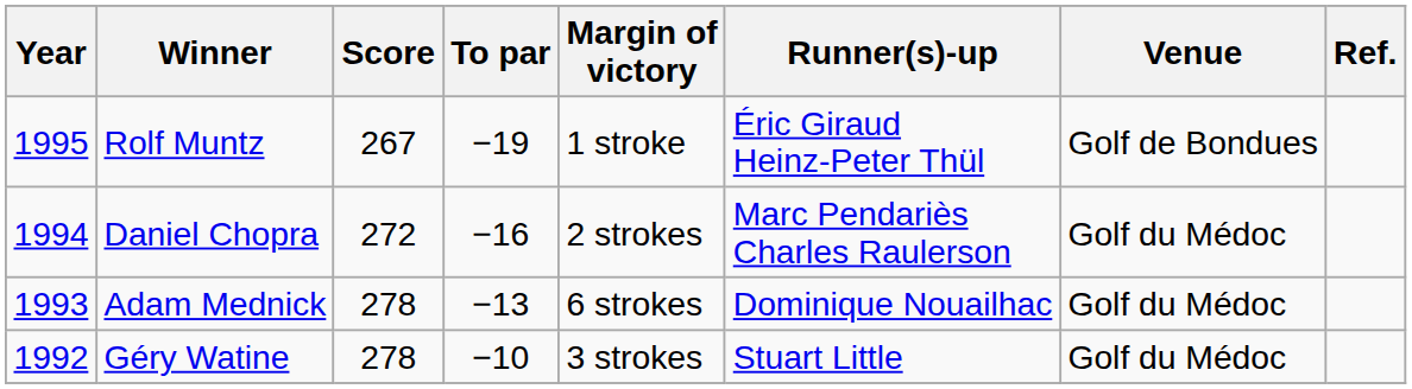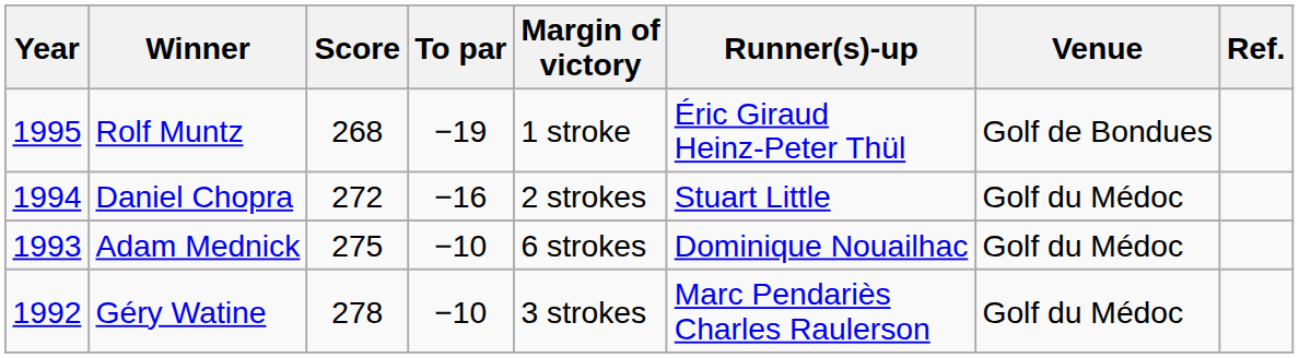 <table class=wikitable style="font-size:95%">
 <tr>
 <th>Year</th>
 <th>Winner</th>
 <th>Score</th>
 <th>To par</th>
 <th>Margin of<br>victory</th>
 <th>Runner(s)-up</th>
 <th>Venue</th>
 <th>Ref.</th>
 </tr>
 <tr>
 <td><a href='#'>1995</a></td>
 <td> <a href='#'>Rolf Muntz</a></td>
-<td align=center>267</td>
+<td align=center>268</td>
 <td align=center>−19</td>
 <td>1 stroke</td>
 <td> <a href='#'>Éric Giraud</a><br> <a href='#'>Heinz-Peter Thül</a></td>
 <td>Golf de Bondues</td>
 <td></td>
 </tr>
 <tr>
 <td><a href='#'>1994</a></td>
 <td> <a href='#'>Daniel Chopra</a></td>
 <td align=center>272</td>
 <td align=center>−16</td>
 <td>2 strokes</td>
-<td> <a href='#'>Marc Pendariès</a><br> <a href='#'>Charles Raulerson</a></td>
+<td> <a href='#'>Stuart Little</a></td>
 <td>Golf du Médoc</td>
 <td></td>
 </tr>
 <tr>
 <td><a href='#'>1993</a></td>
 <td> <a href='#'>Adam Mednick</a></td>
-<td align=center>278</td>
-<td align=center>−13</td>
+<td align=center>275</td>
+<td align=center>−10</td>
 <td>6 strokes</td>
 <td> <a href='#'>Dominique Nouailhac</a></td>
 <td>Golf du Médoc</td>
 <td></td>
 </tr>
 <tr>
 <td><a href='#'>1992</a></td>
 <td> <a href='#'>Géry Watine</a></td>
 <td align=center>278</td>
 <td align=center>−10</td>
 <td>3 strokes</td>
-<td> <a href='#'>Stuart Little</a></td>
+<td> <a href='#'>Marc Pendariès</a><br> <a href='#'>Charles Raulerson</a></td>
 <td>Golf du Médoc</td>
 <td></td>
 </tr>
 </table>
